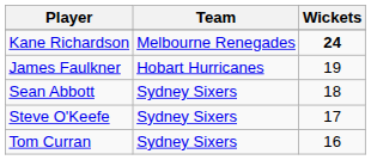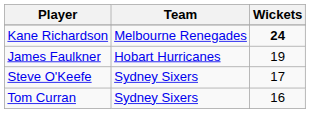 <table class="wikitable" style="text-align:center">
 <tr>
 <th>Player</th>
 <th>Team</th>
 <th>Wickets</th>
 </tr>
 <tr>
 </tr>
 <tr>
 <td style="text-align:left"><a href='#'>Kane Richardson</a></td>
 <td style="text-align:left"><a href='#'>Melbourne Renegades</a></td>
 <td><strong>24</strong></td>
 </tr>
 <tr>
 <td style="text-align:left"><a href='#'>James Faulkner</a></td>
 <td style="text-align:left"><a href='#'>Hobart Hurricanes</a></td>
 <td>19</td>
 </tr>
 <tr>
-<td style="text-align:left"><a href='#'>Sean Abbott</a></td>
-<td style="text-align:left"><a href='#'>Sydney Sixers</a></td>
-<td>18</td>
-</tr>
-<tr>
 <td style="text-align:left"><a href='#'>Steve O'Keefe</a></td>
 <td style="text-align:left"><a href='#'>Sydney Sixers</a></td>
 <td>17</td>
 </tr>
 <tr>
 <td style="text-align:left"><a href='#'>Tom Curran</a></td>
 <td style="text-align:left"><a href='#'>Sydney Sixers</a></td>
 <td>16</td>
 </tr>
 </table>
